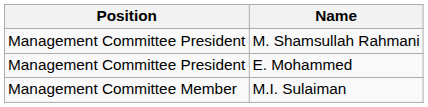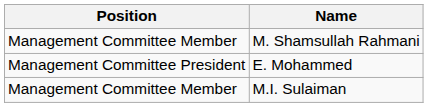 <table class="wikitable">
 <tr>
 <th>Position</th>
 <th>Name</th>
 </tr>
 <tr>
-<td>Management Committee President</td>
+<td>Management Committee Member</td>
 <td>M. Shamsullah Rahmani</td>
 </tr>
 <tr>
 <td>Management Committee President</td>
 <td>E. Mohammed</td>
 </tr>
 <tr>
 <td>Management Committee Member</td>
 <td>M.I. Sulaiman</td>
 </tr>
 </table>
